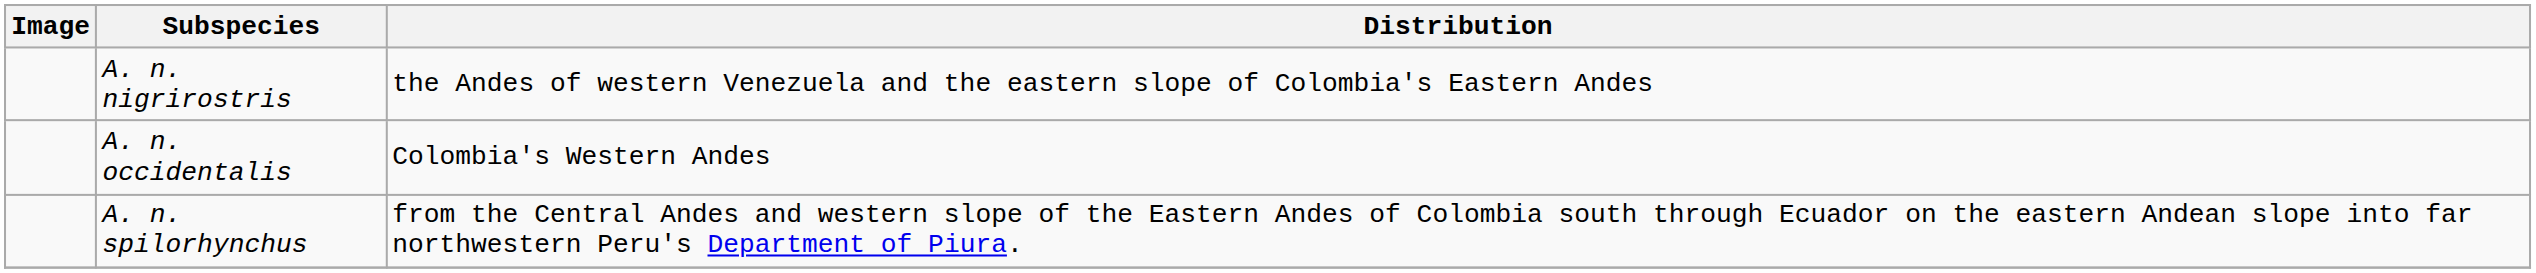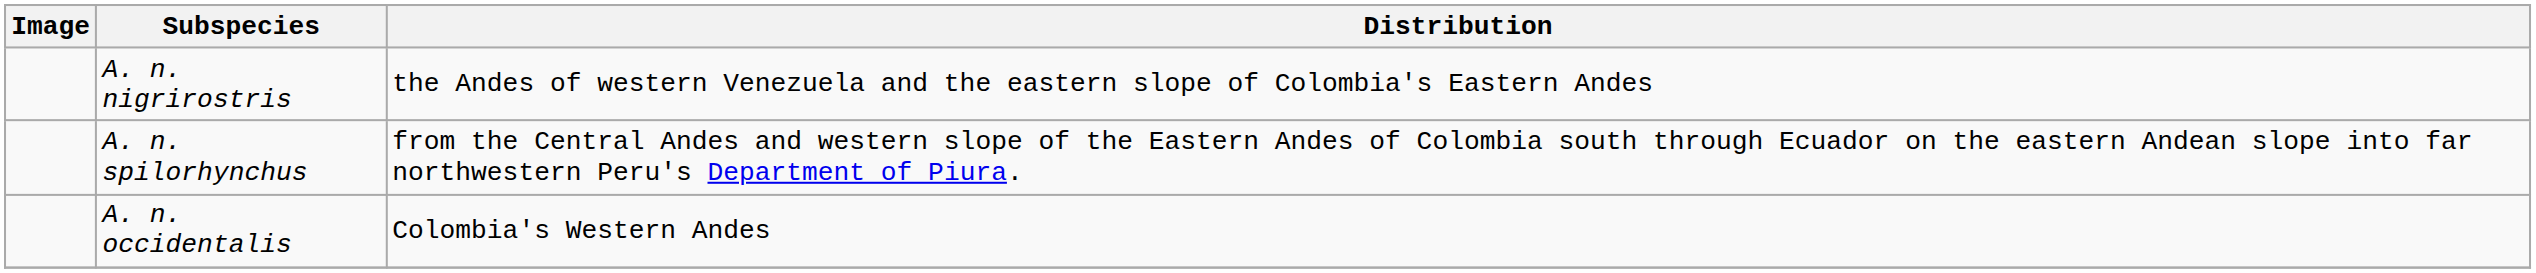 <table class="wikitable ">
 <tr>
 <th>Image</th>
 <th>Subspecies</th>
 <th>Distribution</th>
 </tr>
 <tr>
 <td></td>
 <td><em>A. n. nigrirostris</em></td>
 <td>the Andes of western Venezuela and the eastern slope of Colombia's Eastern Andes</td>
 </tr>
 <tr>
 <td></td>
+<td><em>A. n. spilorhynchus</em></td>
+<td>from the Central Andes and western slope of the Eastern Andes of Colombia south through Ecuador on the eastern Andean slope into far northwestern Peru's <a href='#'>Department of Piura</a>.</td>
+</tr>
+<tr>
+<td></td>
 <td><em>A. n. occidentalis</em></td>
 <td>Colombia's Western Andes</td>
 </tr>
 <tr>
-<td></td>
-<td><em>A. n. spilorhynchus</em></td>
-<td>from the Central Andes and western slope of the Eastern Andes of Colombia south through Ecuador on the eastern Andean slope into far northwestern Peru's <a href='#'>Department of Piura</a>.</td>
-</tr>
-<tr>
 </tr>
 </table>
